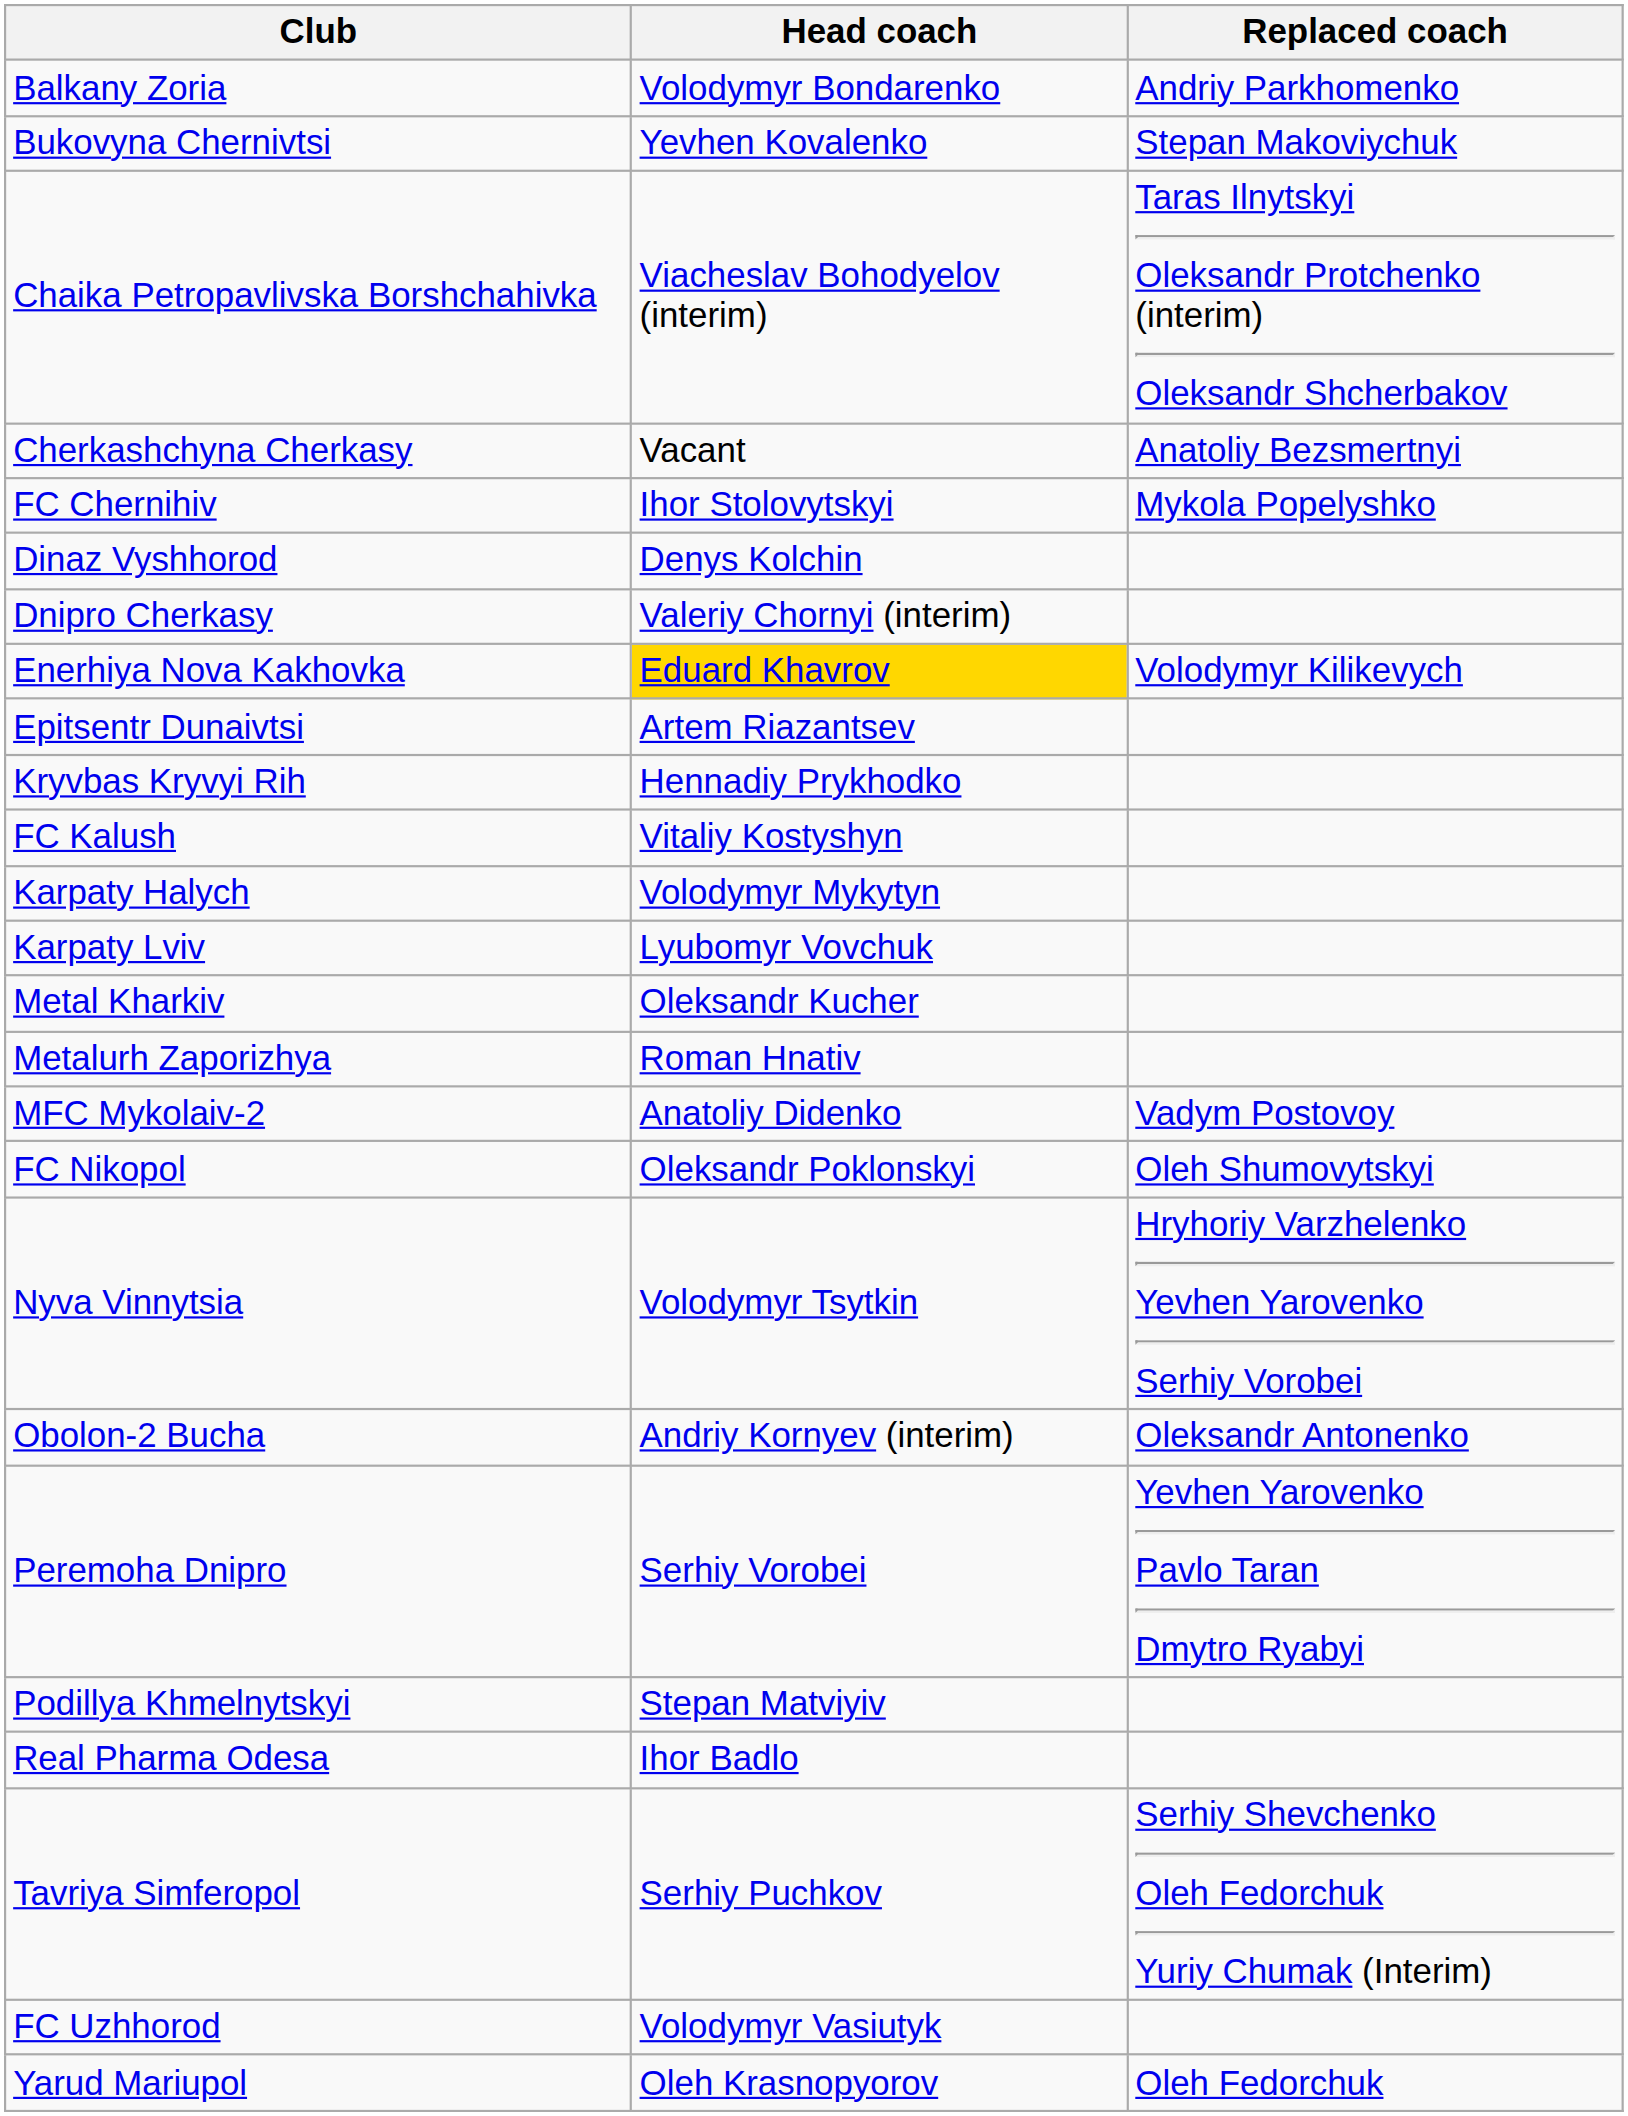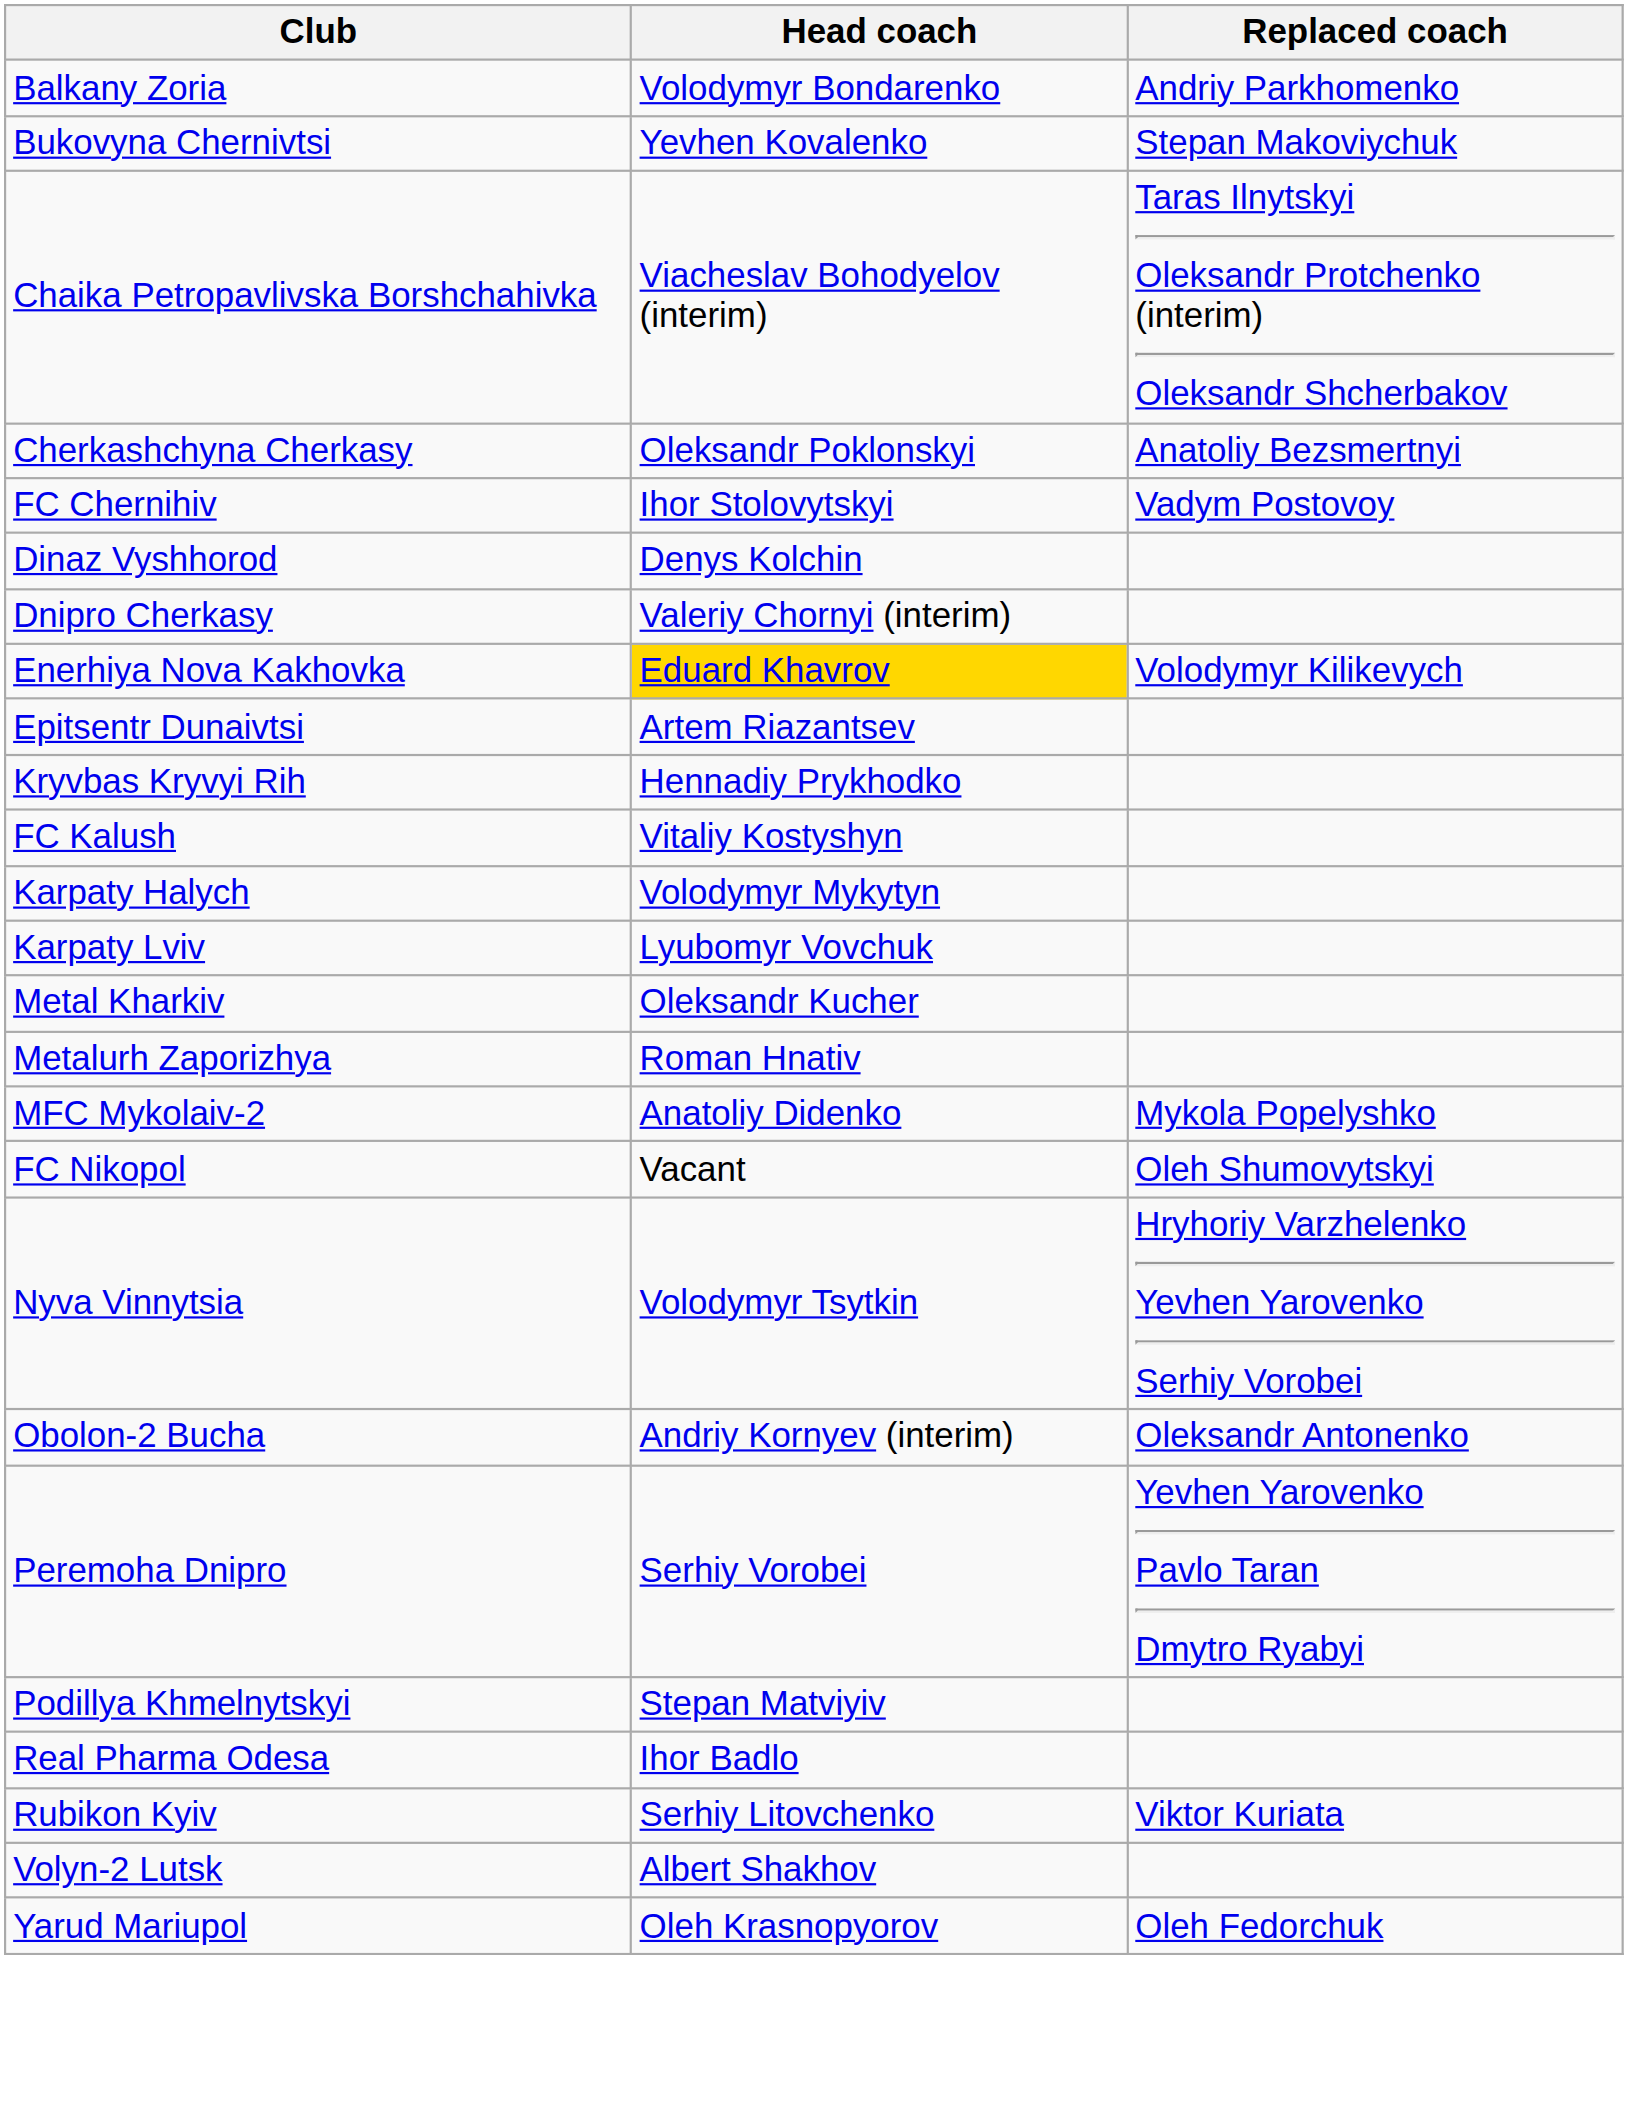 <table class="wikitable sortable">
 <tr>
 <th width="280">Club</th>
 <th width="220">Head coach</th>
 <th width="220">Replaced coach</th>
 </tr>
 <tr>
 <td><a href='#'>Balkany Zoria</a></td>
 <td> <a href='#'>Volodymyr Bondarenko</a></td>
 <td> <a href='#'>Andriy Parkhomenko</a></td>
 </tr>
 <tr>
 <td><a href='#'>Bukovyna Chernivtsi</a></td>
 <td> <a href='#'>Yevhen Kovalenko</a></td>
 <td> <a href='#'>Stepan Makoviychuk</a></td>
 </tr>
 <tr>
 <td><a href='#'>Chaika Petropavlivska Borshchahivka</a></td>
 <td> <a href='#'>Viacheslav Bohodyelov</a> (interim)</td>
 <td> <a href='#'>Taras Ilnytskyi</a><hr> <a href='#'>Oleksandr Protchenko</a> (interim)<hr> <a href='#'>Oleksandr Shcherbakov</a></td>
 </tr>
 <tr>
 <td><a href='#'>Cherkashchyna Cherkasy</a></td>
-<td>Vacant</td>
+<td> <a href='#'>Oleksandr Poklonskyi</a></td>
 <td> <a href='#'>Anatoliy Bezsmertnyi</a></td>
 </tr>
 <tr>
 <td><a href='#'>FC Chernihiv</a></td>
 <td> <a href='#'>Ihor Stolovytskyi</a></td>
-<td> <a href='#'>Mykola Popelyshko</a></td>
+<td> <a href='#'>Vadym Postovoy</a></td>
 </tr>
 <tr>
 <td><a href='#'>Dinaz Vyshhorod</a></td>
 <td> <a href='#'>Denys Kolchin</a></td>
 <td></td>
 </tr>
 <tr>
 <td><a href='#'>Dnipro Cherkasy</a></td>
 <td> <a href='#'>Valeriy Chornyi</a> (interim)</td>
 <td></td>
 </tr>
 <tr>
 <td><a href='#'>Enerhiya Nova Kakhovka</a></td>
 <td style="background: gold;"> <a href='#'>Eduard Khavrov</a></td>
 <td> <a href='#'>Volodymyr Kilikevych</a></td>
 </tr>
 <tr>
 <td><a href='#'>Epitsentr Dunaivtsi</a></td>
 <td> <a href='#'>Artem Riazantsev</a></td>
 <td></td>
 </tr>
 <tr>
 <td><a href='#'>Kryvbas Kryvyi Rih</a></td>
 <td> <a href='#'>Hennadiy Prykhodko</a></td>
 <td></td>
 </tr>
 <tr>
 <td><a href='#'>FC Kalush</a></td>
 <td> <a href='#'>Vitaliy Kostyshyn</a></td>
 <td></td>
 </tr>
 <tr>
 <td><a href='#'>Karpaty Halych</a></td>
 <td> <a href='#'>Volodymyr Mykytyn</a></td>
 <td></td>
 </tr>
 <tr>
 <td><a href='#'>Karpaty Lviv</a></td>
 <td> <a href='#'>Lyubomyr Vovchuk</a></td>
 <td></td>
 </tr>
 <tr>
 <td><a href='#'>Metal Kharkiv</a></td>
 <td> <a href='#'>Oleksandr Kucher</a></td>
 <td></td>
 </tr>
 <tr>
 <td><a href='#'>Metalurh Zaporizhya</a></td>
 <td> <a href='#'>Roman Hnativ</a></td>
 <td></td>
 </tr>
 <tr>
 <td><a href='#'>MFC Mykolaiv-2</a></td>
 <td> <a href='#'>Anatoliy Didenko</a></td>
-<td> <a href='#'>Vadym Postovoy</a></td>
+<td> <a href='#'>Mykola Popelyshko</a></td>
 </tr>
 <tr>
 <td><a href='#'>FC Nikopol</a></td>
-<td> <a href='#'>Oleksandr Poklonskyi</a></td>
+<td>Vacant</td>
 <td> <a href='#'>Oleh Shumovytskyi</a></td>
 </tr>
 <tr>
 <td><a href='#'>Nyva Vinnytsia</a></td>
 <td> <a href='#'>Volodymyr Tsytkin</a></td>
 <td> <a href='#'>Hryhoriy Varzhelenko</a> <hr>  <a href='#'>Yevhen Yarovenko</a><hr> <a href='#'>Serhiy Vorobei</a></td>
 </tr>
 <tr>
 <td><a href='#'>Obolon-2 Bucha</a></td>
 <td> <a href='#'>Andriy Kornyev</a> (interim)</td>
 <td> <a href='#'>Oleksandr Antonenko</a></td>
 </tr>
 <tr>
 <td><a href='#'>Peremoha Dnipro</a></td>
 <td> <a href='#'>Serhiy Vorobei</a></td>
 <td> <a href='#'>Yevhen Yarovenko</a><hr> <a href='#'>Pavlo Taran</a><hr> <a href='#'>Dmytro Ryabyi</a></td>
 </tr>
 <tr>
 <td><a href='#'>Podillya Khmelnytskyi</a></td>
 <td> <a href='#'>Stepan Matviyiv</a></td>
 <td></td>
 </tr>
 <tr>
 <td><a href='#'>Real Pharma Odesa</a></td>
 <td> <a href='#'>Ihor Badlo</a></td>
 <td></td>
 </tr>
 <tr>
-<td><a href='#'>Tavriya Simferopol</a></td>
-<td> <a href='#'>Serhiy Puchkov</a></td>
-<td> <a href='#'>Serhiy Shevchenko</a><hr>  <a href='#'>Oleh Fedorchuk</a><hr> <a href='#'>Yuriy Chumak</a> (Interim)</td>
+<td><a href='#'>Rubikon Kyiv</a></td>
+<td> <a href='#'>Serhiy Litovchenko</a></td>
+<td> <a href='#'>Viktor Kuriata</a></td>
 </tr>
 <tr>
-<td><a href='#'>FC Uzhhorod</a></td>
-<td> <a href='#'>Volodymyr Vasiutyk</a></td>
+<td><a href='#'>Volyn-2 Lutsk</a></td>
+<td> <a href='#'>Albert Shakhov</a></td>
 <td></td>
 </tr>
 <tr>
 <td><a href='#'>Yarud Mariupol</a></td>
 <td> <a href='#'>Oleh Krasnopyorov</a></td>
 <td> <a href='#'>Oleh Fedorchuk</a></td>
 </tr>
 </table>
